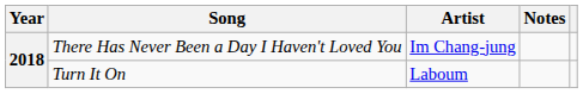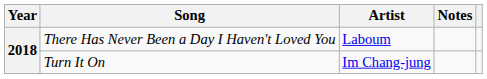 <table class="wikitable plainrowheaders sortable">
 <tr>
 <th scope="col">Year</th>
 <th scope="col">Song</th>
 <th scope="col">Artist</th>
 <th scope="col">Notes</th>
 <th scope="col" class="unsortable"></th>
 </tr>
 <tr>
 <th scope="row" rowspan="2">2018</th>
 <td><em>There Has Never Been a Day I Haven't Loved You</em></td>
-<td><a href='#'>Im Chang-jung</a></td>
+<td><a href='#'>Laboum</a></td>
 <td></td>
 <td></td>
 </tr>
 <tr>
 <td><em>Turn It On</em></td>
-<td><a href='#'>Laboum</a></td>
+<td><a href='#'>Im Chang-jung</a></td>
 <td></td>
 <td></td>
 </tr>
 </table>
